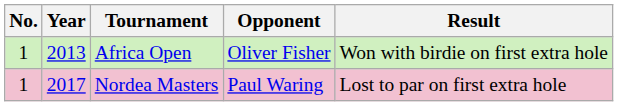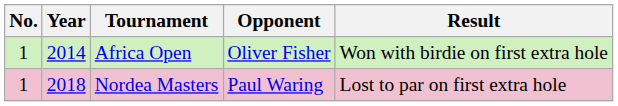 <table class="wikitable" style="font-size:95%;">
 <tr>
 <th>No.</th>
 <th>Year</th>
 <th>Tournament</th>
 <th>Opponent</th>
 <th>Result</th>
 </tr>
 <tr style="background:#D0F0C0;">
 <td align=center>1</td>
-<td><a href='#'>2013</a></td>
+<td><a href='#'>2014</a></td>
 <td><a href='#'>Africa Open</a></td>
 <td> <a href='#'>Oliver Fisher</a></td>
 <td>Won with birdie on first extra hole</td>
 </tr>
 <tr style="background:#F2C1D1;">
 <td align=center>1</td>
-<td><a href='#'>2017</a></td>
+<td><a href='#'>2018</a></td>
 <td><a href='#'>Nordea Masters</a></td>
 <td> <a href='#'>Paul Waring</a></td>
 <td>Lost to par on first extra hole</td>
 </tr>
 </table>
